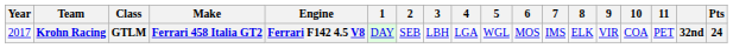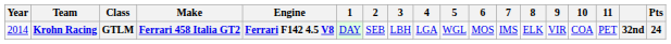 <table class="wikitable" style="text-align:center; font-size:85%">
 <tr>
 <th>Year</th>
 <th>Team</th>
 <th>Class</th>
 <th>Make</th>
 <th>Engine</th>
 <th>1</th>
 <th>2</th>
 <th>3</th>
 <th>4</th>
 <th>5</th>
 <th>6</th>
 <th>7</th>
 <th>8</th>
 <th>9</th>
 <th>10</th>
 <th>11</th>
 <th></th>
 <th>Pts</th>
 </tr>
 <tr>
-<td><a href='#'>2017</a></td>
+<td><a href='#'>2014</a></td>
 <th nowrap><a href='#'>Krohn Racing</a></th>
 <th>GTLM</th>
 <th nowrap><a href='#'>Ferrari 458 Italia GT2</a></th>
 <th nowrap><a href='#'>Ferrari</a> F142 4.5 <a href='#'>V8</a></th>
 <td style="background:#DFFFDF;"><a href='#'>DAY</a><br></td>
 <td><a href='#'>SEB</a></td>
 <td><a href='#'>LBH</a></td>
 <td><a href='#'>LGA</a></td>
 <td><a href='#'>WGL</a></td>
 <td><a href='#'>MOS</a></td>
 <td><a href='#'>IMS</a></td>
 <td><a href='#'>ELK</a></td>
 <td><a href='#'>VIR</a></td>
 <td><a href='#'>COA</a></td>
 <td><a href='#'>PET</a></td>
 <th>32nd</th>
 <th>24</th>
 </tr>
 </table>
